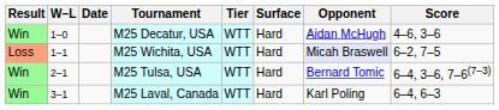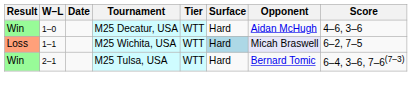 <table class="sortable wikitable">
 <tr>
 <th>Result</th>
 <th class="unsortable">W–L</th>
 <th>Date</th>
 <th>Tournament</th>
 <th>Tier</th>
 <th>Surface</th>
 <th>Opponent</th>
 <th class="unsortable">Score</th>
 </tr>
 <tr>
 <td bgcolor=98FB98>Win</td>
 <td><small>1–0</small></td>
 <td></td>
 <td style="background:#cffcff;">M25 Decatur, USA</td>
 <td style="background:#cffcff;">WTT</td>
 <td>Hard</td>
 <td> <a href='#'>Aidan McHugh</a></td>
 <td>4–6, 3–6</td>
 </tr>
 <tr>
 <td bgcolor=FFA07A>Loss</td>
 <td><small>1–1</small></td>
 <td></td>
 <td style="background:#cffcff;">M25 Wichita, USA</td>
 <td style="background:#cffcff;">WTT</td>
-<td>Hard</td>
+<td style="background: lightblue;">Hard</td>
 <td style="background: lavender;"> Micah Braswell</td>
 <td>6–2, 7–5</td>
 </tr>
 <tr>
 <td bgcolor=98FB98>Win</td>
 <td><small>2–1</small></td>
 <td></td>
 <td style="background:#cffcff;">M25 Tulsa, USA</td>
 <td style="background:#cffcff;">WTT</td>
 <td>Hard</td>
 <td> <a href='#'>Bernard Tomic</a></td>
 <td>6–4, 3–6, 7–6<sup>(7–3)</sup></td>
 </tr>
-<tr>
-<td bgcolor=98FB98>Win</td>
-<td><small>3–1</small></td>
-<td></td>
-<td style="background:#cffcff;">M25 Laval, Canada</td>
-<td style="background:#cffcff;">WTT</td>
-<td>Hard</td>
-<td> Karl Poling</td>
-<td>6–4, 6–3</td>
-</tr>
 </table>
